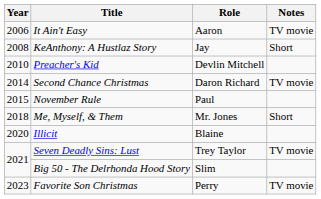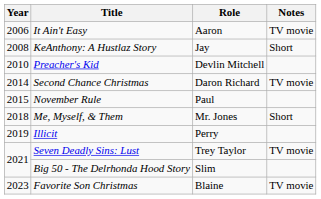 <table class="wikitable plainrowheaders sortable" style="margin-right: 0;">
 <tr>
 <th>Year</th>
 <th>Title</th>
 <th>Role</th>
 <th>Notes</th>
 </tr>
 <tr>
 <td>2006</td>
 <td><em>It Ain't Easy</em></td>
 <td>Aaron</td>
 <td>TV movie</td>
 </tr>
 <tr>
 <td>2008</td>
 <td><em>KeAnthony: A Hustlaz Story</em></td>
 <td>Jay</td>
 <td>Short</td>
 </tr>
 <tr>
 <td>2010</td>
 <td><em><a href='#'>Preacher's Kid</a></em></td>
 <td>Devlin Mitchell</td>
 <td></td>
 </tr>
 <tr>
 <td>2014</td>
 <td><em>Second Chance Christmas</em></td>
 <td>Daron Richard</td>
 <td>TV movie</td>
 </tr>
 <tr>
 <td>2015</td>
 <td><em>November Rule</em></td>
 <td>Paul</td>
 <td></td>
 </tr>
 <tr>
 <td>2018</td>
 <td><em>Me, Myself, & Them</em></td>
 <td>Mr. Jones</td>
 <td>Short</td>
 </tr>
 <tr>
-<td>2020</td>
+<td>2019</td>
 <td><em><a href='#'>Illicit</a></em></td>
-<td>Blaine</td>
+<td>Perry</td>
 <td></td>
 </tr>
 <tr>
 <td rowspan=2>2021</td>
 <td><em><a href='#'>Seven Deadly Sins: Lust</a></em></td>
 <td>Trey Taylor</td>
 <td>TV movie</td>
 </tr>
 <tr>
 <td><em>Big 50 - The Delrhonda Hood Story</em></td>
 <td>Slim</td>
 <td></td>
 </tr>
 <tr>
 <td>2023</td>
 <td><em>Favorite Son Christmas</em></td>
-<td>Perry</td>
+<td>Blaine</td>
 <td>TV movie</td>
 </tr>
 </table>
